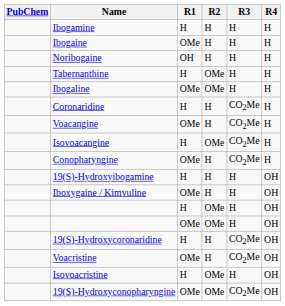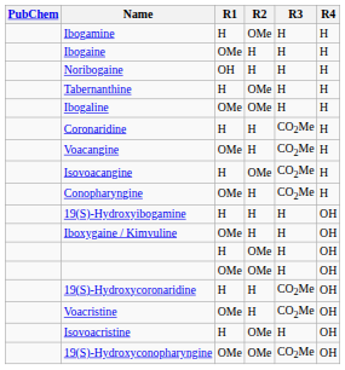 <table class="wikitable">
 <tr>
 <th><a href='#'>PubChem</a> </th>
 <th>Name</th>
 <th>R1</th>
 <th>R2</th>
 <th>R3</th>
 <th>R4</th>
 </tr>
 <tr>
 <td></td>
 <td><a href='#'>Ibogamine</a></td>
 <td>H</td>
-<td>H</td>
+<td>OMe</td>
 <td>H</td>
 <td>H</td>
 </tr>
 <tr>
 <td></td>
 <td><a href='#'>Ibogaine</a></td>
 <td>OMe</td>
 <td>H</td>
 <td>H</td>
 <td>H</td>
 </tr>
 <tr>
 <td></td>
 <td><a href='#'>Noribogaine</a></td>
 <td>OH</td>
 <td>H</td>
 <td>H</td>
 <td>H</td>
 </tr>
 <tr>
 <td></td>
 <td><a href='#'>Tabernanthine</a></td>
 <td>H</td>
 <td>OMe</td>
 <td>H</td>
 <td>H</td>
 </tr>
 <tr>
 <td></td>
 <td><a href='#'>Ibogaline</a></td>
 <td>OMe</td>
 <td>OMe</td>
 <td>H</td>
 <td>H</td>
 </tr>
 <tr>
 <td></td>
 <td><a href='#'>Coronaridine</a></td>
 <td>H</td>
 <td>H</td>
 <td>CO<sub>2</sub>Me</td>
 <td>H</td>
 </tr>
 <tr>
 <td></td>
 <td><a href='#'>Voacangine</a></td>
 <td>OMe</td>
 <td>H</td>
 <td>CO<sub>2</sub>Me</td>
 <td>H</td>
 </tr>
 <tr>
 <td></td>
 <td><a href='#'>Isovoacangine</a></td>
 <td>H</td>
 <td>OMe</td>
 <td>CO<sub>2</sub>Me</td>
 <td>H</td>
 </tr>
 <tr>
 <td></td>
 <td><a href='#'>Conopharyngine</a></td>
 <td>OMe</td>
 <td>H</td>
 <td>CO<sub>2</sub>Me</td>
 <td>H</td>
 </tr>
 <tr>
 <td></td>
 <td><a href='#'>19(S)-Hydroxyibogamine</a></td>
 <td>H</td>
 <td>H</td>
 <td>H</td>
 <td>OH</td>
 </tr>
 <tr>
 <td></td>
 <td><a href='#'>Iboxygaine / Kimvuline</a></td>
 <td>OMe</td>
 <td>H</td>
 <td>H</td>
 <td>OH</td>
 </tr>
 <tr>
 <td></td>
 <td></td>
 <td>H</td>
 <td>OMe</td>
 <td>H</td>
 <td>OH</td>
 </tr>
 <tr>
 <td></td>
 <td></td>
 <td>OMe</td>
 <td>OMe</td>
 <td>H</td>
 <td>OH</td>
 </tr>
 <tr>
 <td></td>
 <td><a href='#'>19(S)-Hydroxycoronaridine</a></td>
 <td>H</td>
 <td>H</td>
 <td>CO<sub>2</sub>Me</td>
 <td>OH</td>
 </tr>
 <tr>
 <td></td>
 <td><a href='#'>Voacristine</a></td>
 <td>OMe</td>
 <td>H</td>
 <td>CO<sub>2</sub>Me</td>
 <td>OH</td>
 </tr>
 <tr>
 <td></td>
 <td><a href='#'>Isovoacristine</a></td>
 <td>H</td>
 <td>OMe</td>
 <td>H</td>
 <td>OH</td>
 </tr>
 <tr>
 <td></td>
 <td><a href='#'>19(S)-Hydroxyconopharyngine</a></td>
 <td>OMe</td>
 <td>OMe</td>
 <td>CO<sub>2</sub>Me</td>
 <td>OH</td>
 </tr>
 </table>
